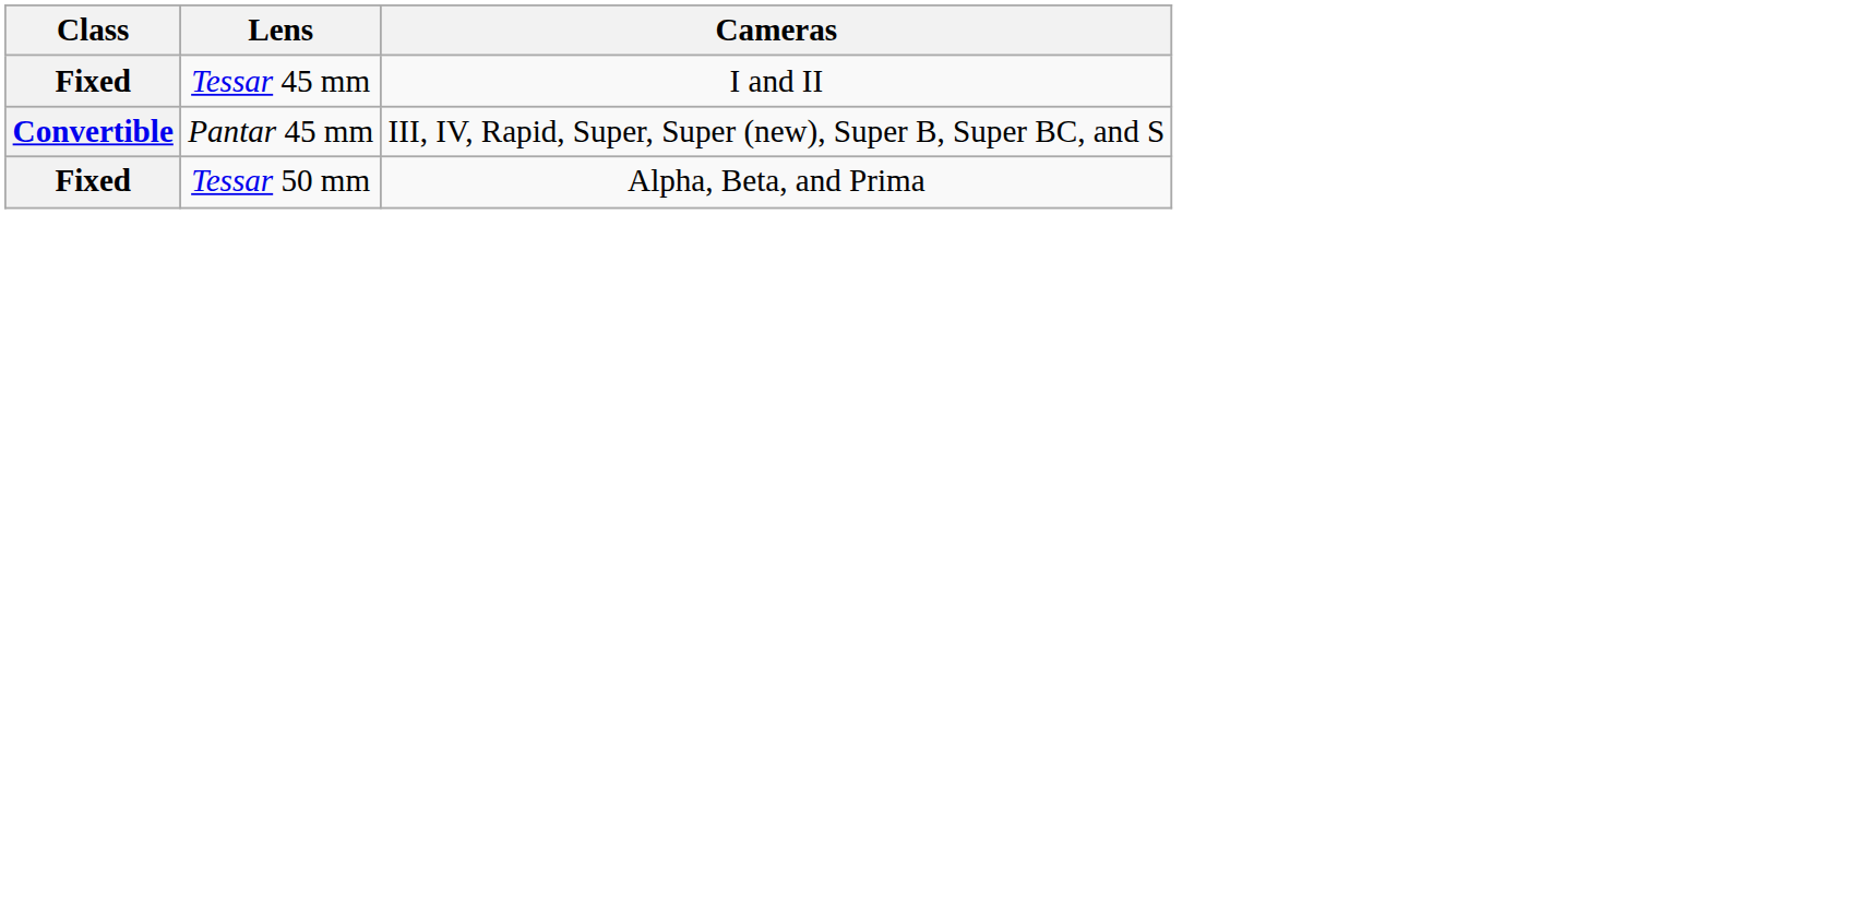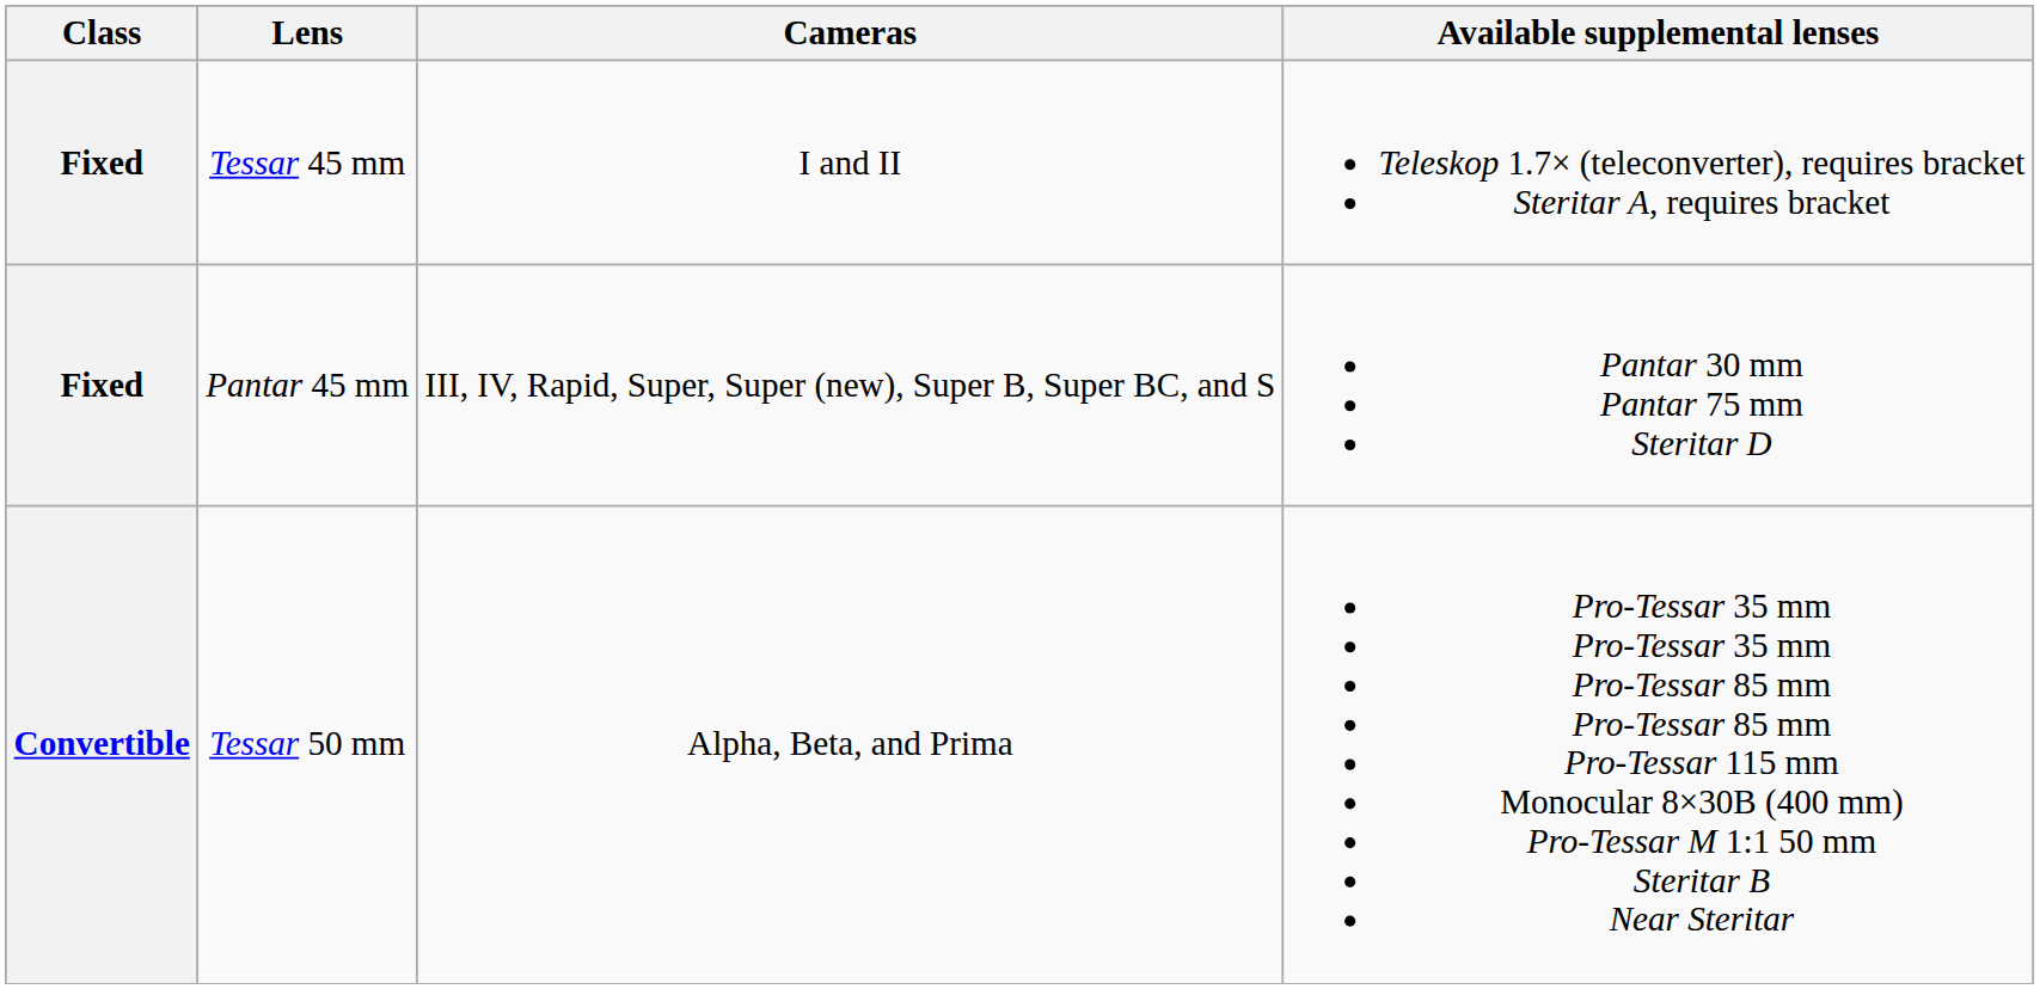 <table class="wikitable sortable" style="font-size:100%;text-align:center;">
 <tr>
 <th>Class</th>
 <th>Lens</th>
 <th>Cameras</th>
+<th>Available supplemental lenses</th>
 </tr>
 <tr>
 <th>Fixed</th>
 <td><a href='#'><em>Tessar</em></a> 45 mm </td>
 <td>I and II</td>
+<td><br><ul><li><em>Teleskop</em> 1.7× (teleconverter), requires bracket</li><li><em>Steritar A</em>, requires bracket</li></ul></td>
+</tr>
+<tr>
+<th>Fixed</th>
+<td><em>Pantar</em> 45 mm </td>
+<td>III, IV, Rapid, Super, Super (new), Super B, Super BC, and S</td>
+<td><br><ul><li><em>Pantar</em> 30 mm </li><li><em>Pantar</em> 75 mm </li><li><em>Steritar D</em></li></ul></td>
 </tr>
 <tr>
 <th><a href='#'>Convertible</a></th>
-<td><em>Pantar</em> 45 mm </td>
-<td>III, IV, Rapid, Super, Super (new), Super B, Super BC, and S</td>
-</tr>
-<tr>
-<th>Fixed</th>
 <td><a href='#'><em>Tessar</em></a> 50 mm </td>
 <td>Alpha, Beta, and Prima</td>
+<td><br><ul><li><em>Pro-Tessar</em> 35 mm </li><li><em>Pro-Tessar</em> 35 mm </li><li><em>Pro-Tessar</em> 85 mm </li><li><em>Pro-Tessar</em> 85 mm </li><li><em>Pro-Tessar</em> 115 mm </li><li>Monocular 8×30B (400 mm)</li><li><em>Pro-Tessar M</em> 1:1 50 mm </li><li><em>Steritar B</em></li><li><em>Near Steritar</em></li></ul></td>
 </tr>
 </table>
